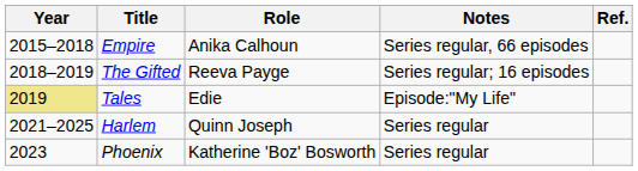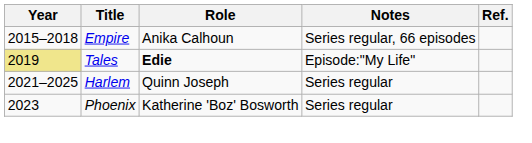 <table class="wikitable sortable">
 <tr>
 <th>Year</th>
 <th>Title</th>
 <th>Role</th>
 <th>Notes</th>
 <th>Ref.</th>
 </tr>
 <tr>
 <td>2015–2018</td>
 <td><em><a href='#'>Empire</a></em></td>
 <td>Anika Calhoun</td>
 <td>Series regular, 66 episodes</td>
 <td></td>
 </tr>
 <tr>
-<td>2018–2019</td>
-<td><em><a href='#'>The Gifted</a></em></td>
-<td>Reeva Payge</td>
-<td>Series regular; 16 episodes</td>
-<td></td>
-</tr>
-<tr>
 <td style="background: khaki;">2019</td>
 <td><em><a href='#'>Tales</a></em></td>
-<td>Edie</td>
+<td><strong>Edie</strong></td>
 <td>Episode:"My Life"</td>
 <td></td>
 </tr>
 <tr>
 <td>2021–2025</td>
 <td><em><a href='#'>Harlem</a></em></td>
 <td>Quinn Joseph</td>
 <td>Series regular</td>
 <td></td>
 </tr>
 <tr>
 <td>2023</td>
 <td><em>Phoenix</em></td>
 <td>Katherine 'Boz' Bosworth</td>
 <td>Series regular</td>
 <td></td>
 </tr>
 </table>
